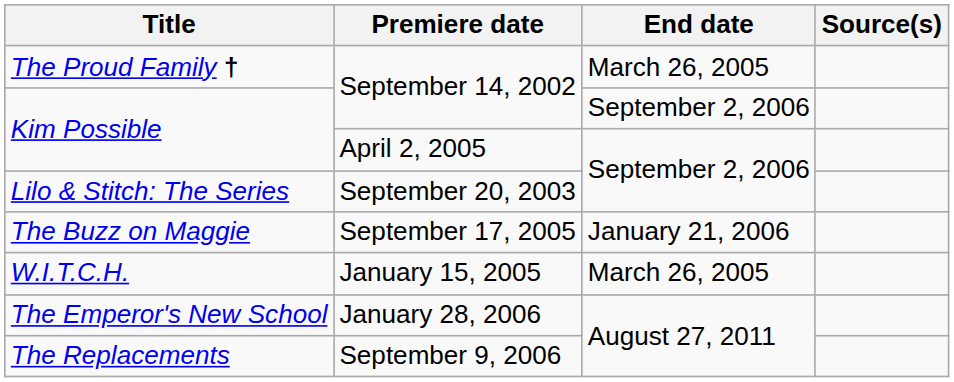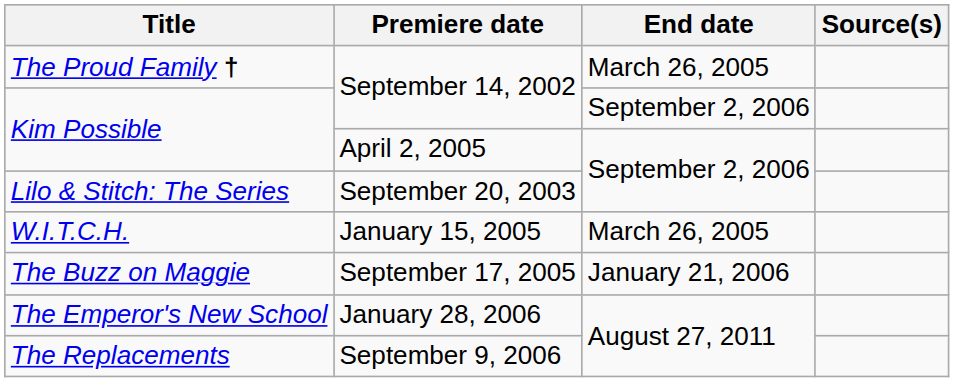 <table class="wikitable sortable">
 <tr>
 <th>Title</th>
 <th>Premiere date</th>
 <th>End date</th>
 <th>Source(s)</th>
 </tr>
 <tr>
 <td><em><a href='#'>The Proud Family</a></em> <strong>†</strong></td>
 <td rowspan=2>September 14, 2002</td>
 <td>March 26, 2005</td>
 <td></td>
 </tr>
 <tr>
 <td rowspan=2><em><a href='#'>Kim Possible</a></em></td>
 <td>September 2, 2006</td>
 <td></td>
 </tr>
 <tr>
 <td>April 2, 2005</td>
 <td rowspan=2>September 2, 2006</td>
 <td></td>
 </tr>
 <tr>
 <td><em><a href='#'>Lilo & Stitch: The Series</a></em></td>
 <td>September 20, 2003</td>
 <td></td>
 </tr>
 <tr>
+<td><em><a href='#'>W.I.T.C.H.</a></em></td>
+<td>January 15, 2005</td>
+<td>March 26, 2005</td>
+<td></td>
+</tr>
+<tr>
 <td><em><a href='#'>The Buzz on Maggie</a></em></td>
 <td>September 17, 2005</td>
 <td>January 21, 2006</td>
-<td></td>
-</tr>
-<tr>
-<td><em><a href='#'>W.I.T.C.H.</a></em></td>
-<td>January 15, 2005</td>
-<td>March 26, 2005</td>
 <td></td>
 </tr>
 <tr>
 <td><em><a href='#'>The Emperor's New School</a></em></td>
 <td>January 28, 2006</td>
 <td rowspan=2>August 27, 2011</td>
 <td></td>
 </tr>
 <tr>
 <td><em><a href='#'>The Replacements</a></em></td>
 <td>September 9, 2006</td>
 </tr>
 </table>
